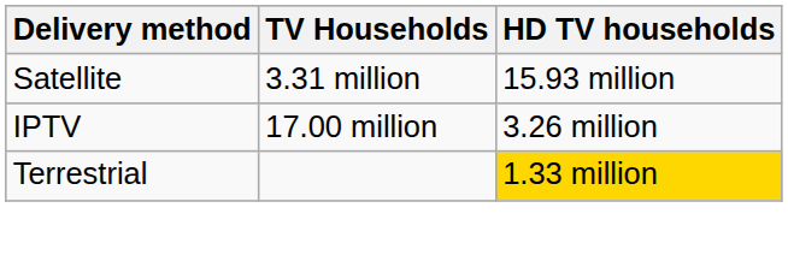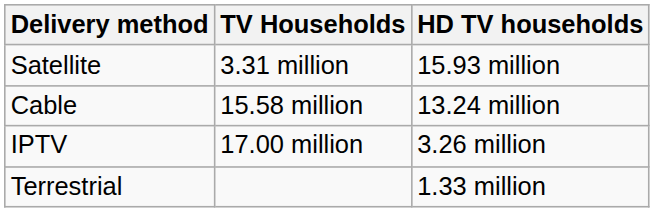 <table class="wikitable">
 <tr>
 <th>Delivery method</th>
 <th>TV Households</th>
 <th>HD TV households</th>
 </tr>
 <tr>
 <td>Satellite</td>
 <td>3.31 million</td>
 <td>15.93 million</td>
 </tr>
 <tr>
+<td>Cable</td>
+<td>15.58 million</td>
+<td>13.24 million</td>
+</tr>
+<tr>
 <td>IPTV</td>
 <td>17.00 million</td>
 <td>3.26 million</td>
 </tr>
 <tr>
 <td>Terrestrial</td>
 <td></td>
-<td style="background: gold;">1.33 million</td>
+<td>1.33 million</td>
 </tr>
 </table>
